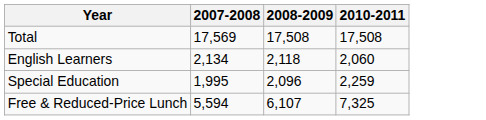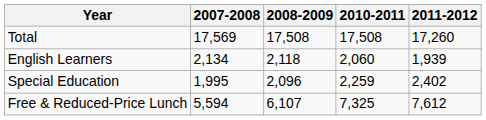 <table class="wikitable">
 <tr>
 <th>Year</th>
 <th>2007-2008</th>
 <th>2008-2009</th>
 <th>2010-2011</th>
+<th>2011-2012</th>
 </tr>
 <tr>
 <td>Total</td>
 <td>17,569</td>
 <td>17,508</td>
 <td>17,508</td>
+<td>17,260</td>
 </tr>
 <tr>
 <td>English  Learners</td>
 <td>2,134</td>
 <td>2,118</td>
 <td>2,060</td>
+<td>1,939</td>
 </tr>
 <tr>
 <td>Special Education</td>
 <td>1,995</td>
 <td>2,096</td>
 <td>2,259</td>
+<td>2,402</td>
 </tr>
 <tr>
 <td>Free & Reduced-Price Lunch</td>
 <td>5,594</td>
 <td>6,107</td>
 <td>7,325</td>
+<td>7,612</td>
 </tr>
 </table>
